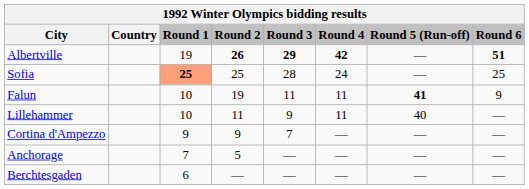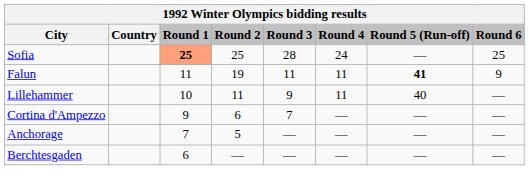 <table class="wikitable collapsible">
 <tr>
 <th colspan="8">1992 Winter Olympics bidding results</th>
 </tr>
 <tr>
 <th>City</th>
 <th>Country</th>
 <td style="background:silver;"><strong>Round 1</strong></td>
 <td style="background:silver;"><strong>Round 2</strong></td>
 <td style="background:silver;"><strong>Round 3</strong></td>
 <td style="background:silver;"><strong>Round 4</strong></td>
 <td style="background:silver;"><strong>Round 5 (Run-off)</strong></td>
 <td style="background:silver;"><strong>Round 6</strong></td>
 </tr>
 <tr>
-<td><a href='#'>Albertville</a></td>
-<td></td>
-<td style="text-align:center;">19</td>
-<td style="text-align:center;"><strong>26</strong></td>
-<td style="text-align:center;"><strong>29</strong></td>
-<td style="text-align:center;"><strong>42</strong></td>
-<td style="text-align:center;">—</td>
-<td style="text-align:center;"><strong>51</strong></td>
-</tr>
-<tr>
 <td><a href='#'>Sofia</a></td>
 <td></td>
 <td style="background: lightsalmon; text-align:center;"><strong>25</strong></td>
 <td style="text-align:center;">25</td>
 <td style="text-align:center;">28</td>
 <td style="text-align:center;">24</td>
 <td style="text-align:center;">—</td>
 <td style="text-align:center;">25</td>
 </tr>
 <tr>
 <td><a href='#'>Falun</a></td>
 <td></td>
-<td style="text-align:center;">10</td>
+<td style="text-align:center;">11</td>
 <td style="text-align:center;">19</td>
 <td style="text-align:center;">11</td>
 <td style="text-align:center;">11</td>
 <td style="text-align:center;"><strong>41</strong></td>
 <td style="text-align:center;">9</td>
 </tr>
 <tr>
 <td><a href='#'>Lillehammer</a></td>
 <td></td>
 <td style="text-align:center;">10</td>
 <td style="text-align:center;">11</td>
 <td style="text-align:center;">9</td>
 <td style="text-align:center;">11</td>
 <td style="text-align:center;">40</td>
 <td style="text-align:center;">—</td>
 </tr>
 <tr>
 <td><a href='#'>Cortina d'Ampezzo</a></td>
 <td></td>
 <td style="text-align:center;">9</td>
-<td style="text-align:center;">9</td>
+<td style="text-align:center;">6</td>
 <td style="text-align:center;">7</td>
 <td style="text-align:center;">—</td>
 <td style="text-align:center;">—</td>
 <td style="text-align:center;">—</td>
 </tr>
 <tr>
 <td><a href='#'>Anchorage</a></td>
 <td></td>
 <td style="text-align:center;">7</td>
 <td style="text-align:center;">5</td>
 <td style="text-align:center;">—</td>
 <td style="text-align:center;">—</td>
 <td style="text-align:center;">—</td>
 <td style="text-align:center;">—</td>
 </tr>
 <tr>
 <td><a href='#'>Berchtesgaden</a></td>
 <td></td>
 <td style="text-align:center;">6</td>
 <td style="text-align:center;">—</td>
 <td style="text-align:center;">—</td>
 <td style="text-align:center;">—</td>
 <td style="text-align:center;">—</td>
 <td style="text-align:center;">—</td>
 </tr>
 </table>
